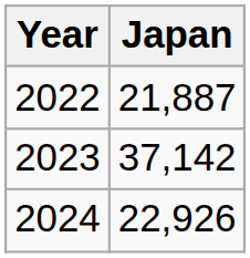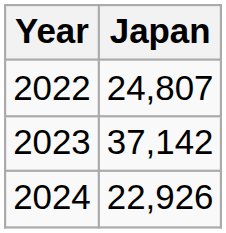 <table class="wikitable">
 <tr>
 <th>Year</th>
 <th>Japan</th>
 </tr>
 <tr>
 <td>2022</td>
-<td>21,887</td>
+<td>24,807</td>
 </tr>
 <tr>
 <td>2023</td>
 <td>37,142</td>
 </tr>
 <tr>
 <td>2024</td>
 <td>22,926</td>
 </tr>
 </table>
